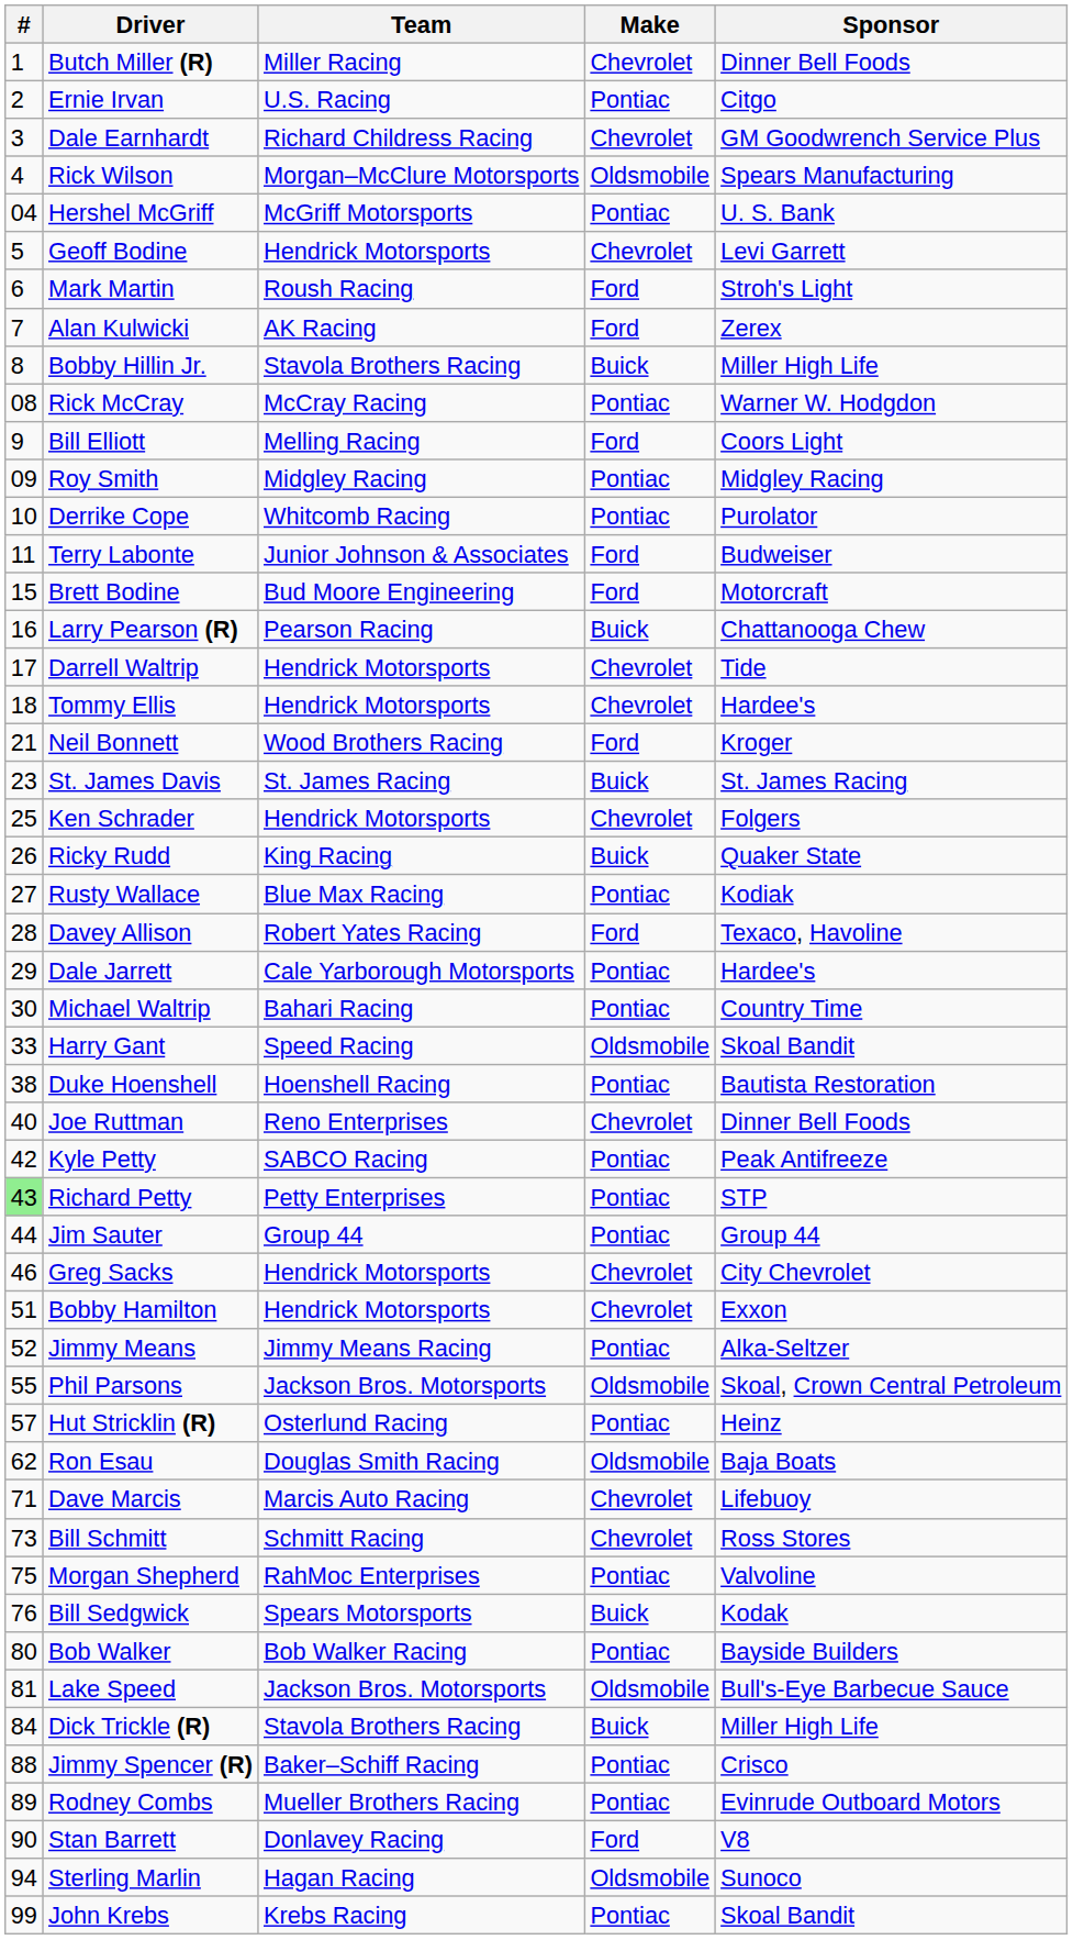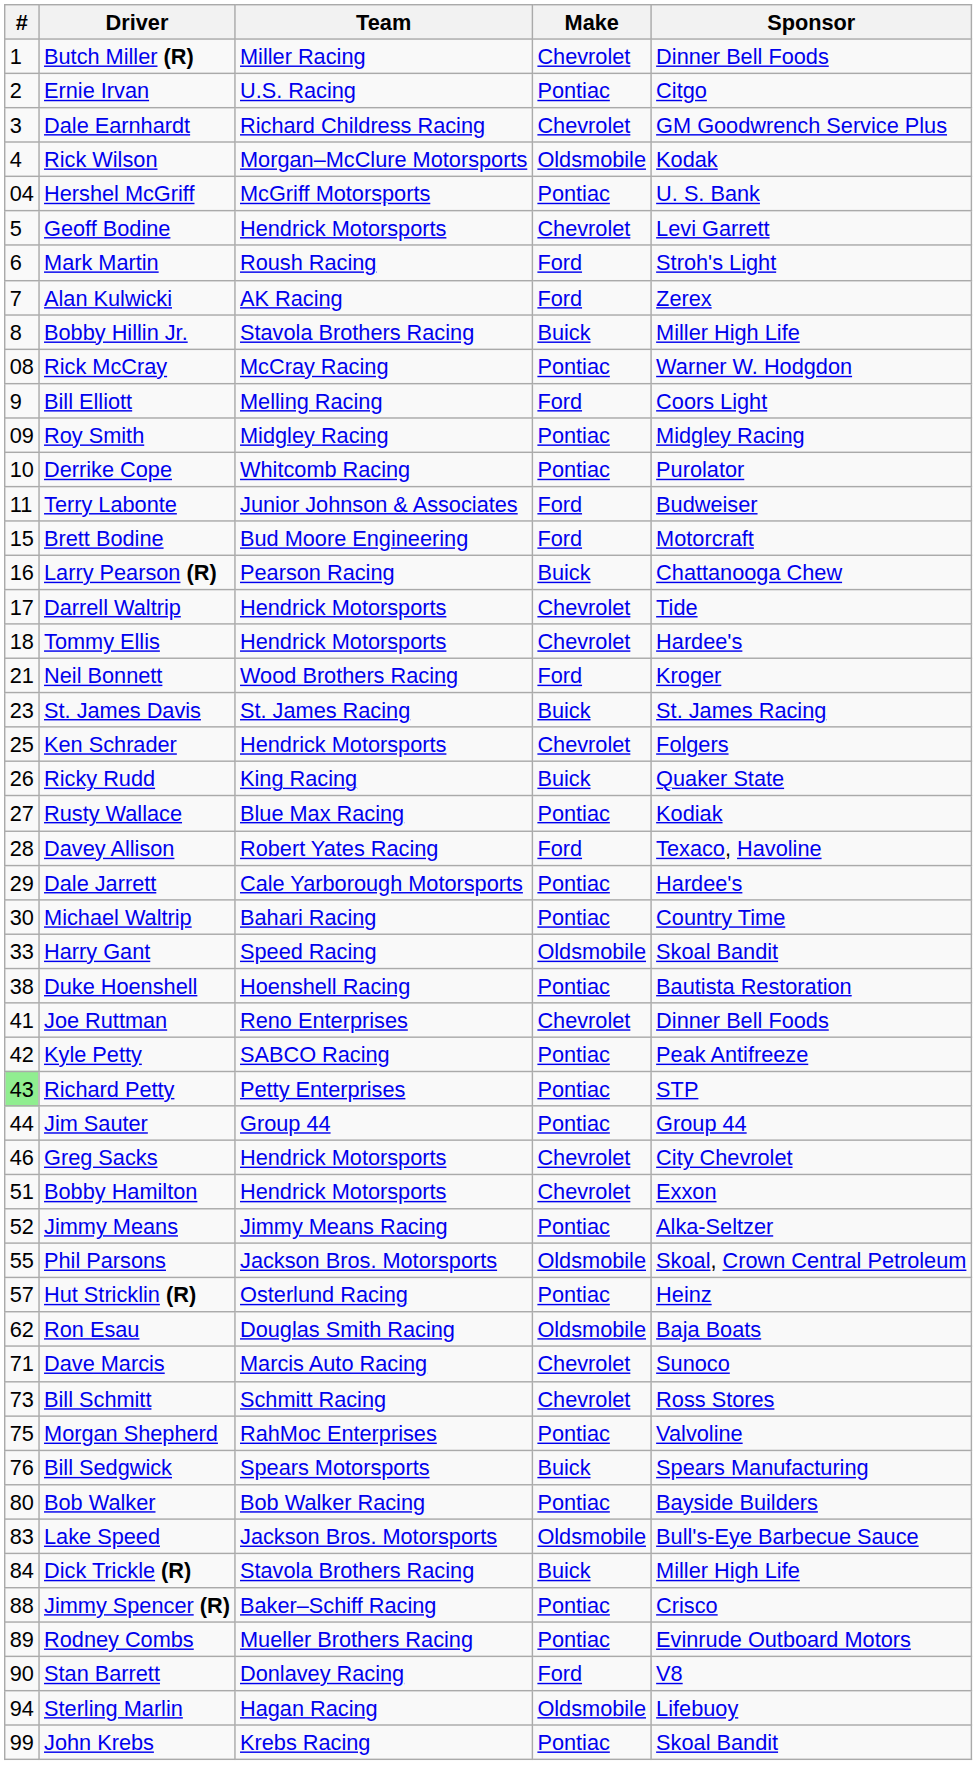 <table class="wikitable" style="font-size:95%">
 <tr>
 <th>#</th>
 <th>Driver</th>
 <th>Team</th>
 <th>Make</th>
 <th>Sponsor</th>
 </tr>
 <tr>
 <td>1</td>
 <td><a href='#'>Butch Miller</a> <strong>(R)</strong></td>
 <td><a href='#'>Miller Racing</a></td>
 <td><a href='#'>Chevrolet</a></td>
 <td><a href='#'>Dinner Bell Foods</a></td>
 </tr>
 <tr>
 <td>2</td>
 <td><a href='#'>Ernie Irvan</a></td>
 <td><a href='#'>U.S. Racing</a></td>
 <td><a href='#'>Pontiac</a></td>
 <td><a href='#'>Citgo</a></td>
 </tr>
 <tr>
 <td>3</td>
 <td><a href='#'>Dale Earnhardt</a></td>
 <td><a href='#'>Richard Childress Racing</a></td>
 <td><a href='#'>Chevrolet</a></td>
 <td><a href='#'>GM Goodwrench Service Plus</a></td>
 </tr>
 <tr>
 <td>4</td>
 <td><a href='#'>Rick Wilson</a></td>
 <td><a href='#'>Morgan–McClure Motorsports</a></td>
 <td><a href='#'>Oldsmobile</a></td>
-<td><a href='#'>Spears Manufacturing</a></td>
+<td><a href='#'>Kodak</a></td>
 </tr>
 <tr>
 <td>04</td>
 <td><a href='#'>Hershel McGriff</a></td>
 <td><a href='#'>McGriff Motorsports</a></td>
 <td><a href='#'>Pontiac</a></td>
 <td><a href='#'>U. S. Bank</a></td>
 </tr>
 <tr>
 <td>5</td>
 <td><a href='#'>Geoff Bodine</a></td>
 <td><a href='#'>Hendrick Motorsports</a></td>
 <td><a href='#'>Chevrolet</a></td>
 <td><a href='#'>Levi Garrett</a></td>
 </tr>
 <tr>
 <td>6</td>
 <td><a href='#'>Mark Martin</a></td>
 <td><a href='#'>Roush Racing</a></td>
 <td><a href='#'>Ford</a></td>
 <td><a href='#'>Stroh's Light</a></td>
 </tr>
 <tr>
 <td>7</td>
 <td><a href='#'>Alan Kulwicki</a></td>
 <td><a href='#'>AK Racing</a></td>
 <td><a href='#'>Ford</a></td>
 <td><a href='#'>Zerex</a></td>
 </tr>
 <tr>
 <td>8</td>
 <td><a href='#'>Bobby Hillin Jr.</a></td>
 <td><a href='#'>Stavola Brothers Racing</a></td>
 <td><a href='#'>Buick</a></td>
 <td><a href='#'>Miller High Life</a></td>
 </tr>
 <tr>
 <td>08</td>
 <td><a href='#'>Rick McCray</a></td>
 <td><a href='#'>McCray Racing</a></td>
 <td><a href='#'>Pontiac</a></td>
 <td><a href='#'>Warner W. Hodgdon</a></td>
 </tr>
 <tr>
 <td>9</td>
 <td><a href='#'>Bill Elliott</a></td>
 <td><a href='#'>Melling Racing</a></td>
 <td><a href='#'>Ford</a></td>
 <td><a href='#'>Coors Light</a></td>
 </tr>
 <tr>
 <td>09</td>
 <td><a href='#'>Roy Smith</a></td>
 <td><a href='#'>Midgley Racing</a></td>
 <td><a href='#'>Pontiac</a></td>
 <td><a href='#'>Midgley Racing</a></td>
 </tr>
 <tr>
 <td>10</td>
 <td><a href='#'>Derrike Cope</a></td>
 <td><a href='#'>Whitcomb Racing</a></td>
 <td><a href='#'>Pontiac</a></td>
 <td><a href='#'>Purolator</a></td>
 </tr>
 <tr>
 <td>11</td>
 <td><a href='#'>Terry Labonte</a></td>
 <td><a href='#'>Junior Johnson & Associates</a></td>
 <td><a href='#'>Ford</a></td>
 <td><a href='#'>Budweiser</a></td>
 </tr>
 <tr>
 <td>15</td>
 <td><a href='#'>Brett Bodine</a></td>
 <td><a href='#'>Bud Moore Engineering</a></td>
 <td><a href='#'>Ford</a></td>
 <td><a href='#'>Motorcraft</a></td>
 </tr>
 <tr>
 <td>16</td>
 <td><a href='#'>Larry Pearson</a> <strong>(R)</strong></td>
 <td><a href='#'>Pearson Racing</a></td>
 <td><a href='#'>Buick</a></td>
 <td><a href='#'>Chattanooga Chew</a></td>
 </tr>
 <tr>
 <td>17</td>
 <td><a href='#'>Darrell Waltrip</a></td>
 <td><a href='#'>Hendrick Motorsports</a></td>
 <td><a href='#'>Chevrolet</a></td>
 <td><a href='#'>Tide</a></td>
 </tr>
 <tr>
 <td>18</td>
 <td><a href='#'>Tommy Ellis</a></td>
 <td><a href='#'>Hendrick Motorsports</a></td>
 <td><a href='#'>Chevrolet</a></td>
 <td><a href='#'>Hardee's</a></td>
 </tr>
 <tr>
 <td>21</td>
 <td><a href='#'>Neil Bonnett</a></td>
 <td><a href='#'>Wood Brothers Racing</a></td>
 <td><a href='#'>Ford</a></td>
 <td><a href='#'>Kroger</a></td>
 </tr>
 <tr>
 <td>23</td>
 <td><a href='#'>St. James Davis</a></td>
 <td><a href='#'>St. James Racing</a></td>
 <td><a href='#'>Buick</a></td>
 <td><a href='#'>St. James Racing</a></td>
 </tr>
 <tr>
 <td>25</td>
 <td><a href='#'>Ken Schrader</a></td>
 <td><a href='#'>Hendrick Motorsports</a></td>
 <td><a href='#'>Chevrolet</a></td>
 <td><a href='#'>Folgers</a></td>
 </tr>
 <tr>
 <td>26</td>
 <td><a href='#'>Ricky Rudd</a></td>
 <td><a href='#'>King Racing</a></td>
 <td><a href='#'>Buick</a></td>
 <td><a href='#'>Quaker State</a></td>
 </tr>
 <tr>
 <td>27</td>
 <td><a href='#'>Rusty Wallace</a></td>
 <td><a href='#'>Blue Max Racing</a></td>
 <td><a href='#'>Pontiac</a></td>
 <td><a href='#'>Kodiak</a></td>
 </tr>
 <tr>
 <td>28</td>
 <td><a href='#'>Davey Allison</a></td>
 <td><a href='#'>Robert Yates Racing</a></td>
 <td><a href='#'>Ford</a></td>
 <td><a href='#'>Texaco</a>, <a href='#'>Havoline</a></td>
 </tr>
 <tr>
 <td>29</td>
 <td><a href='#'>Dale Jarrett</a></td>
 <td><a href='#'>Cale Yarborough Motorsports</a></td>
 <td><a href='#'>Pontiac</a></td>
 <td><a href='#'>Hardee's</a></td>
 </tr>
 <tr>
 <td>30</td>
 <td><a href='#'>Michael Waltrip</a></td>
 <td><a href='#'>Bahari Racing</a></td>
 <td><a href='#'>Pontiac</a></td>
 <td><a href='#'>Country Time</a></td>
 </tr>
 <tr>
 <td>33</td>
 <td><a href='#'>Harry Gant</a></td>
 <td><a href='#'>Speed Racing</a></td>
 <td><a href='#'>Oldsmobile</a></td>
 <td><a href='#'>Skoal Bandit</a></td>
 </tr>
 <tr>
 <td>38</td>
 <td><a href='#'>Duke Hoenshell</a></td>
 <td><a href='#'>Hoenshell Racing</a></td>
 <td><a href='#'>Pontiac</a></td>
 <td><a href='#'>Bautista Restoration</a></td>
 </tr>
 <tr>
-<td>40</td>
+<td>41</td>
 <td><a href='#'>Joe Ruttman</a></td>
 <td><a href='#'>Reno Enterprises</a></td>
 <td><a href='#'>Chevrolet</a></td>
 <td><a href='#'>Dinner Bell Foods</a></td>
 </tr>
 <tr>
 <td>42</td>
 <td><a href='#'>Kyle Petty</a></td>
 <td><a href='#'>SABCO Racing</a></td>
 <td><a href='#'>Pontiac</a></td>
 <td><a href='#'>Peak Antifreeze</a></td>
 </tr>
 <tr>
 <td style="background: lightgreen;">43</td>
 <td><a href='#'>Richard Petty</a></td>
 <td><a href='#'>Petty Enterprises</a></td>
 <td><a href='#'>Pontiac</a></td>
 <td><a href='#'>STP</a></td>
 </tr>
 <tr>
 <td>44</td>
 <td><a href='#'>Jim Sauter</a></td>
 <td><a href='#'>Group 44</a></td>
 <td><a href='#'>Pontiac</a></td>
 <td><a href='#'>Group 44</a></td>
 </tr>
 <tr>
 <td>46</td>
 <td><a href='#'>Greg Sacks</a></td>
 <td><a href='#'>Hendrick Motorsports</a></td>
 <td><a href='#'>Chevrolet</a></td>
 <td><a href='#'>City Chevrolet</a></td>
 </tr>
 <tr>
 <td>51</td>
 <td><a href='#'>Bobby Hamilton</a></td>
 <td><a href='#'>Hendrick Motorsports</a></td>
 <td><a href='#'>Chevrolet</a></td>
 <td><a href='#'>Exxon</a></td>
 </tr>
 <tr>
 <td>52</td>
 <td><a href='#'>Jimmy Means</a></td>
 <td><a href='#'>Jimmy Means Racing</a></td>
 <td><a href='#'>Pontiac</a></td>
 <td><a href='#'>Alka-Seltzer</a></td>
 </tr>
 <tr>
 <td>55</td>
 <td><a href='#'>Phil Parsons</a></td>
 <td><a href='#'>Jackson Bros. Motorsports</a></td>
 <td><a href='#'>Oldsmobile</a></td>
 <td><a href='#'>Skoal</a>, <a href='#'>Crown Central Petroleum</a></td>
 </tr>
 <tr>
 <td>57</td>
 <td><a href='#'>Hut Stricklin</a> <strong>(R)</strong></td>
 <td><a href='#'>Osterlund Racing</a></td>
 <td><a href='#'>Pontiac</a></td>
 <td><a href='#'>Heinz</a></td>
 </tr>
 <tr>
 <td>62</td>
 <td><a href='#'>Ron Esau</a></td>
 <td><a href='#'>Douglas Smith Racing</a></td>
 <td><a href='#'>Oldsmobile</a></td>
 <td><a href='#'>Baja Boats</a></td>
 </tr>
 <tr>
 <td>71</td>
 <td><a href='#'>Dave Marcis</a></td>
 <td><a href='#'>Marcis Auto Racing</a></td>
 <td><a href='#'>Chevrolet</a></td>
-<td><a href='#'>Lifebuoy</a></td>
+<td><a href='#'>Sunoco</a></td>
 </tr>
 <tr>
 <td>73</td>
 <td><a href='#'>Bill Schmitt</a></td>
 <td><a href='#'>Schmitt Racing</a></td>
 <td><a href='#'>Chevrolet</a></td>
 <td><a href='#'>Ross Stores</a></td>
 </tr>
 <tr>
 <td>75</td>
 <td><a href='#'>Morgan Shepherd</a></td>
 <td><a href='#'>RahMoc Enterprises</a></td>
 <td><a href='#'>Pontiac</a></td>
 <td><a href='#'>Valvoline</a></td>
 </tr>
 <tr>
 <td>76</td>
 <td><a href='#'>Bill Sedgwick</a></td>
 <td><a href='#'>Spears Motorsports</a></td>
 <td><a href='#'>Buick</a></td>
-<td><a href='#'>Kodak</a></td>
+<td><a href='#'>Spears Manufacturing</a></td>
 </tr>
 <tr>
 <td>80</td>
 <td><a href='#'>Bob Walker</a></td>
 <td><a href='#'>Bob Walker Racing</a></td>
 <td><a href='#'>Pontiac</a></td>
 <td><a href='#'>Bayside Builders</a></td>
 </tr>
 <tr>
-<td>81</td>
+<td>83</td>
 <td><a href='#'>Lake Speed</a></td>
 <td><a href='#'>Jackson Bros. Motorsports</a></td>
 <td><a href='#'>Oldsmobile</a></td>
 <td><a href='#'>Bull's-Eye Barbecue Sauce</a></td>
 </tr>
 <tr>
 <td>84</td>
 <td><a href='#'>Dick Trickle</a> <strong>(R)</strong></td>
 <td><a href='#'>Stavola Brothers Racing</a></td>
 <td><a href='#'>Buick</a></td>
 <td><a href='#'>Miller High Life</a></td>
 </tr>
 <tr>
 <td>88</td>
 <td><a href='#'>Jimmy Spencer</a> <strong>(R)</strong></td>
 <td><a href='#'>Baker–Schiff Racing</a></td>
 <td><a href='#'>Pontiac</a></td>
 <td><a href='#'>Crisco</a></td>
 </tr>
 <tr>
 <td>89</td>
 <td><a href='#'>Rodney Combs</a></td>
 <td><a href='#'>Mueller Brothers Racing</a></td>
 <td><a href='#'>Pontiac</a></td>
 <td><a href='#'>Evinrude Outboard Motors</a></td>
 </tr>
 <tr>
 <td>90</td>
 <td><a href='#'>Stan Barrett</a></td>
 <td><a href='#'>Donlavey Racing</a></td>
 <td><a href='#'>Ford</a></td>
 <td><a href='#'>V8</a></td>
 </tr>
 <tr>
 <td>94</td>
 <td><a href='#'>Sterling Marlin</a></td>
 <td><a href='#'>Hagan Racing</a></td>
 <td><a href='#'>Oldsmobile</a></td>
-<td><a href='#'>Sunoco</a></td>
+<td><a href='#'>Lifebuoy</a></td>
 </tr>
 <tr>
 <td>99</td>
 <td><a href='#'>John Krebs</a></td>
 <td><a href='#'>Krebs Racing</a></td>
 <td><a href='#'>Pontiac</a></td>
 <td><a href='#'>Skoal Bandit</a></td>
 </tr>
 </table>
